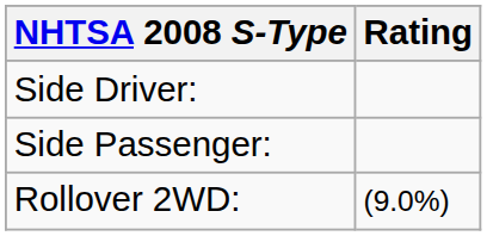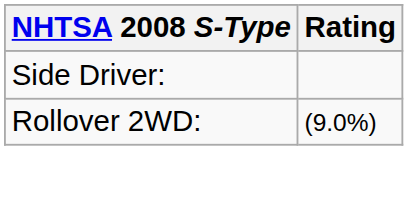 <table class="wikitable">
 <tr>
 <th><a href='#'>NHTSA</a> 2008 <em>S-Type</em></th>
 <th>Rating</th>
 </tr>
 <tr>
 <td>Side Driver:</td>
 <td></td>
 </tr>
 <tr>
-<td>Side Passenger:</td>
-<td></td>
-</tr>
-<tr>
 <td>Rollover 2WD:</td>
 <td> <small>(9.0%)</small></td>
 </tr>
 </table>
